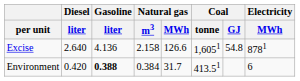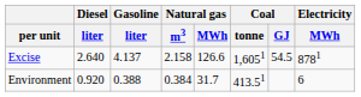 <table class="wikitable">
 <tr>
 <th></th>
 <th>Diesel</th>
 <th>Gasoline</th>
 <th colspan=2>Natural gas</th>
 <th colspan=2>Coal</th>
 <th>Electricity</th>
 </tr>
 <tr>
 <th>per unit</th>
 <th><a href='#'>liter</a></th>
 <th><a href='#'>liter</a></th>
 <th><a href='#'>m<sup>3</sup></a></th>
 <th><a href='#'>MWh</a></th>
 <th>tonne</th>
 <th><a href='#'>GJ</a></th>
 <th><a href='#'>MWh</a></th>
 </tr>
 <tr>
 <td><a href='#'>Excise</a></td>
 <td>2.640</td>
-<td>4.136</td>
+<td>4.137</td>
 <td>2.158</td>
 <td>126.6</td>
 <td>1,605<sup>1</sup></td>
-<td>54.8</td>
+<td>54.5</td>
 <td>878<sup>1</sup></td>
 </tr>
 <tr>
 <td>Environment</td>
-<td>0.420</td>
-<td><strong>0.388</strong></td>
+<td>0.920</td>
+<td>0.388</td>
 <td>0.384</td>
 <td>31.7</td>
 <td>413.5<sup>1</sup></td>
 <td></td>
 <td>6<br></td>
 </tr>
 </table>
